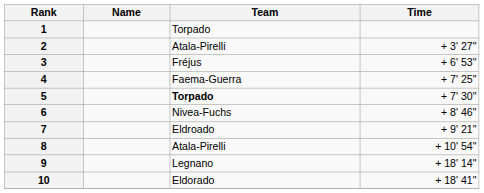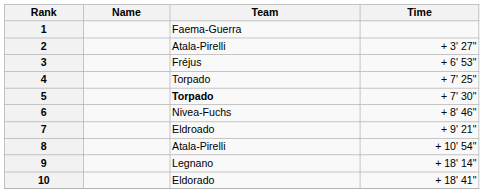 <table class="wikitable" style="width:45em;margin-bottom:0;">
 <tr>
 <th>Rank</th>
 <th>Name</th>
 <th>Team</th>
 <th>Time</th>
 </tr>
 <tr>
 <th style="text-align:center">1</th>
 <td> </td>
-<td>Torpado</td>
+<td>Faema-Guerra</td>
 <td align="right"></td>
 </tr>
 <tr>
 <th style="text-align:center">2</th>
 <td></td>
 <td>Atala-Pirelli</td>
 <td align="right">+ 3' 27"</td>
 </tr>
 <tr>
 <th style="text-align:center">3</th>
 <td></td>
 <td>Fréjus</td>
 <td align="right">+ 6' 53"</td>
 </tr>
 <tr>
 <th style="text-align:center">4</th>
 <td></td>
-<td>Faema-Guerra</td>
+<td>Torpado</td>
 <td align="right">+ 7' 25"</td>
 </tr>
 <tr>
 <th style="text-align:center">5</th>
 <td></td>
 <td><strong>Torpado</strong></td>
 <td align="right">+ 7' 30"</td>
 </tr>
 <tr>
 <th style="text-align:center">6</th>
 <td></td>
 <td>Nivea-Fuchs</td>
 <td align="right">+ 8' 46"</td>
 </tr>
 <tr>
 <th style="text-align:center">7</th>
 <td></td>
 <td>Eldroado</td>
 <td align="right">+ 9' 21"</td>
 </tr>
 <tr>
 <th style="text-align:center">8</th>
 <td></td>
 <td>Atala-Pirelli</td>
 <td align="right">+ 10' 54"</td>
 </tr>
 <tr>
 <th style="text-align:center">9</th>
 <td></td>
 <td>Legnano</td>
 <td align="right">+ 18' 14"</td>
 </tr>
 <tr>
 <th style="text-align:center">10</th>
 <td></td>
 <td>Eldorado</td>
 <td align="right">+ 18' 41"</td>
 </tr>
 <tr>
 </tr>
 </table>
